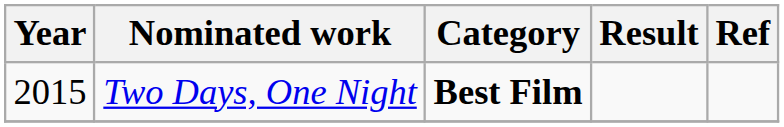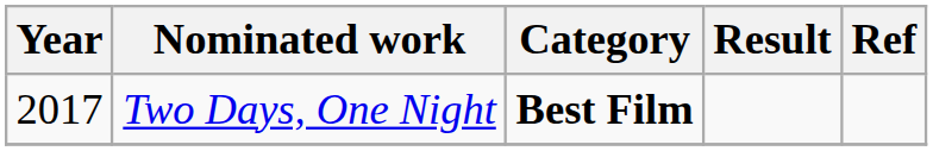 <table class="wikitable sortable">
 <tr>
 <th>Year</th>
 <th>Nominated work</th>
 <th>Category</th>
 <th>Result</th>
 <th>Ref</th>
 </tr>
 <tr>
-<td>2015</td>
+<td>2017</td>
 <td><em><a href='#'>Two Days, One Night</a></em></td>
 <td><strong>Best Film</strong></td>
 <td></td>
 <td></td>
 </tr>
 <tr>
 </tr>
 </table>
